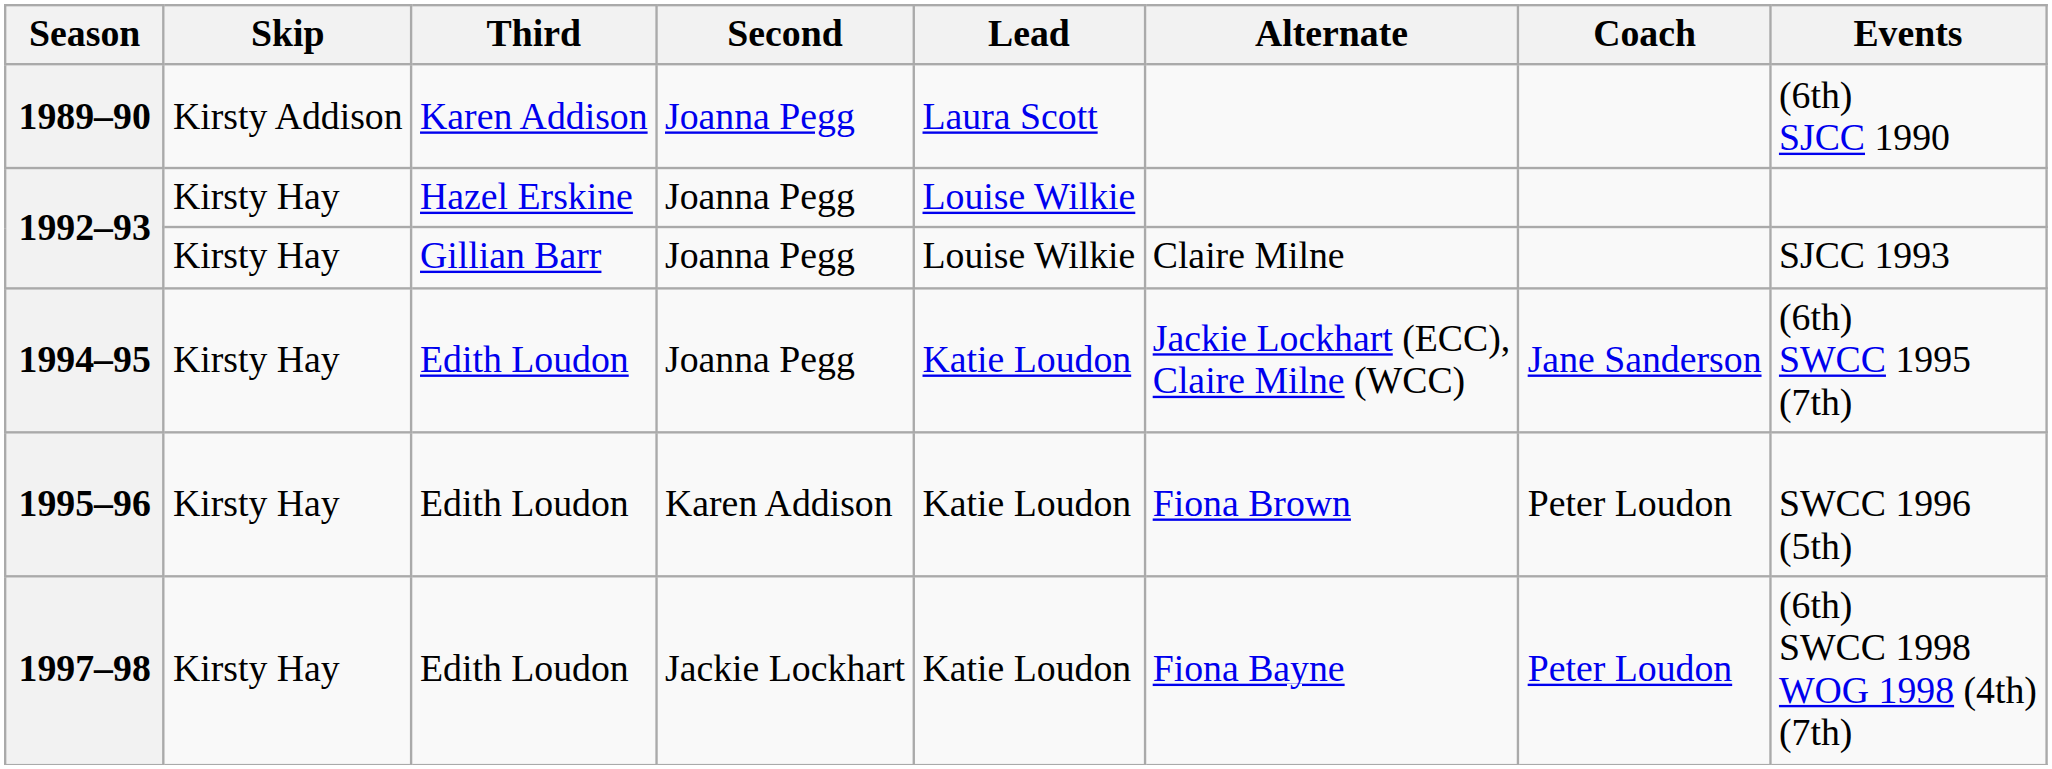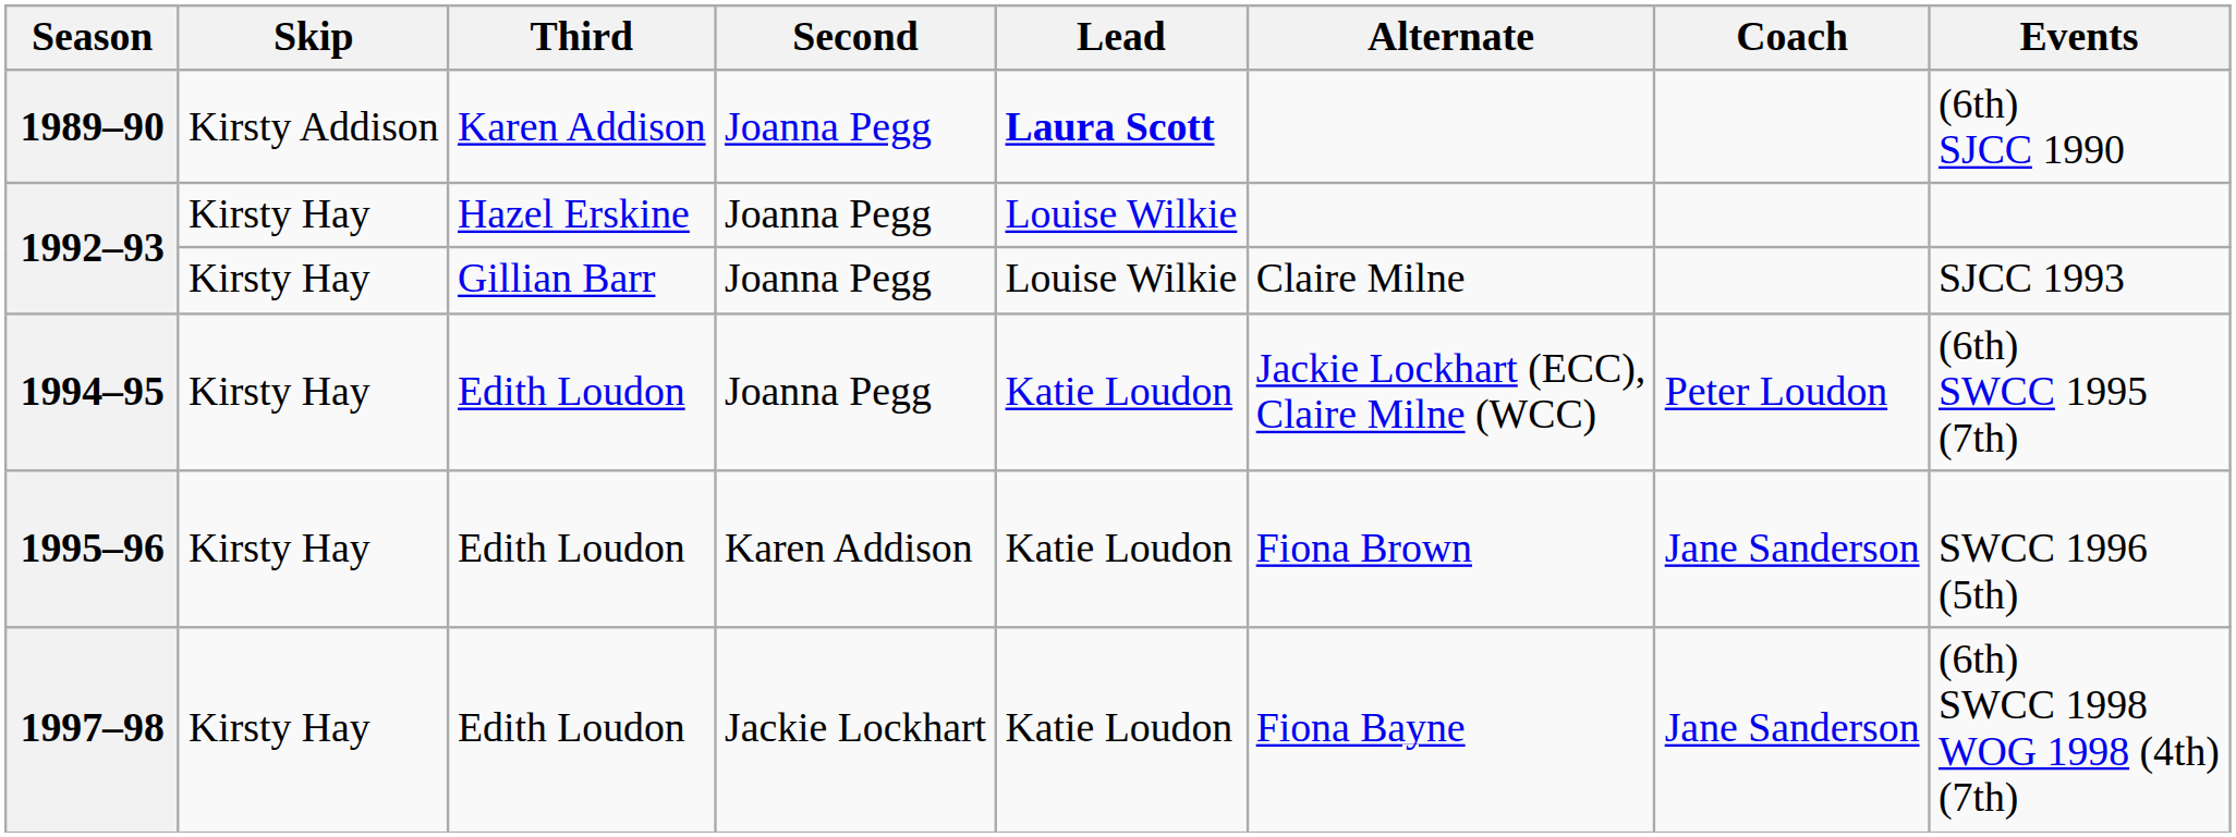 <table class="wikitable">
 <tr>
 <th scope="col" width=60>Season</th>
 <th scope="col">Skip</th>
 <th scope="col">Third</th>
 <th scope="col">Second</th>
 <th scope="col">Lead</th>
 <th scope="col">Alternate</th>
 <th scope="col">Coach</th>
 <th scope="col">Events</th>
 </tr>
 <tr>
 <th scope="row">1989–90</th>
 <td>Kirsty Addison</td>
 <td><a href='#'>Karen Addison</a></td>
 <td><a href='#'>Joanna Pegg</a></td>
-<td><a href='#'>Laura Scott</a></td>
+<td><strong><a href='#'>Laura Scott</a></strong></td>
 <td></td>
 <td></td>
 <td> (6th)<br><a href='#'>SJCC</a> 1990 <br> </td>
 </tr>
 <tr>
 <th scope="row" rowspan=2>1992–93</th>
 <td>Kirsty Hay</td>
 <td><a href='#'>Hazel Erskine</a></td>
 <td>Joanna Pegg</td>
 <td><a href='#'>Louise Wilkie</a></td>
 <td></td>
 <td></td>
 <td> </td>
 </tr>
 <tr>
 <td>Kirsty Hay</td>
 <td><a href='#'>Gillian Barr</a></td>
 <td>Joanna Pegg</td>
 <td>Louise Wilkie</td>
 <td>Claire Milne</td>
 <td></td>
 <td>SJCC 1993 <br> </td>
 </tr>
 <tr>
 <th scope="row">1994–95</th>
 <td>Kirsty Hay</td>
 <td><a href='#'>Edith Loudon</a></td>
 <td>Joanna Pegg</td>
 <td><a href='#'>Katie Loudon</a></td>
 <td><a href='#'>Jackie Lockhart</a> (ECC),<br><a href='#'>Claire Milne</a> (WCC)</td>
-<td><a href='#'>Jane Sanderson</a></td>
+<td><a href='#'>Peter Loudon</a></td>
 <td> (6th)<br><a href='#'>SWCC</a> 1995 <br> (7th)</td>
 </tr>
 <tr>
 <th scope="row">1995–96</th>
 <td>Kirsty Hay</td>
 <td>Edith Loudon</td>
 <td>Karen Addison</td>
 <td>Katie Loudon</td>
 <td><a href='#'>Fiona Brown</a></td>
-<td>Peter Loudon</td>
+<td><a href='#'>Jane Sanderson</a></td>
 <td> <br>SWCC 1996 <br> (5th)</td>
 </tr>
 <tr>
 <th scope="row">1997–98</th>
 <td>Kirsty Hay</td>
 <td>Edith Loudon</td>
 <td>Jackie Lockhart</td>
 <td>Katie Loudon</td>
 <td><a href='#'>Fiona Bayne</a></td>
-<td><a href='#'>Peter Loudon</a></td>
+<td><a href='#'>Jane Sanderson</a></td>
 <td> (6th)<br>SWCC 1998 <br><a href='#'>WOG 1998</a> (4th)<br> (7th)</td>
 </tr>
 </table>
